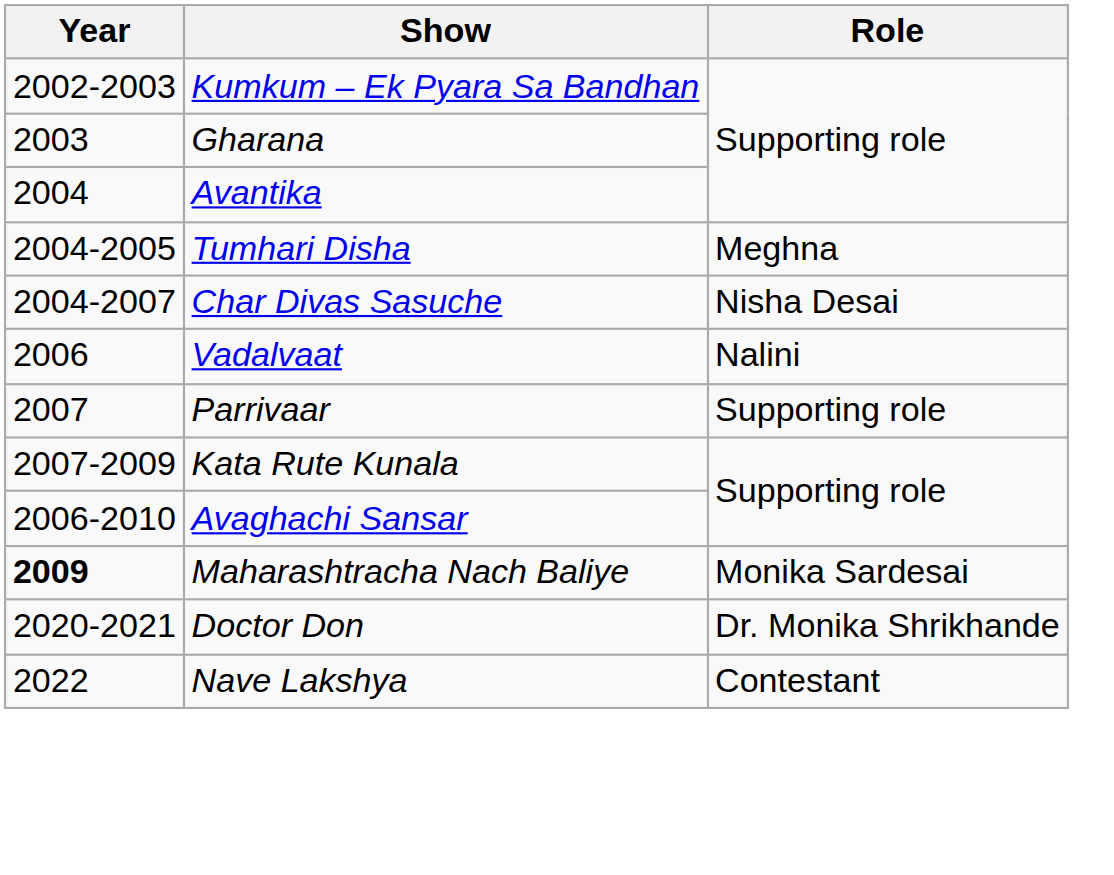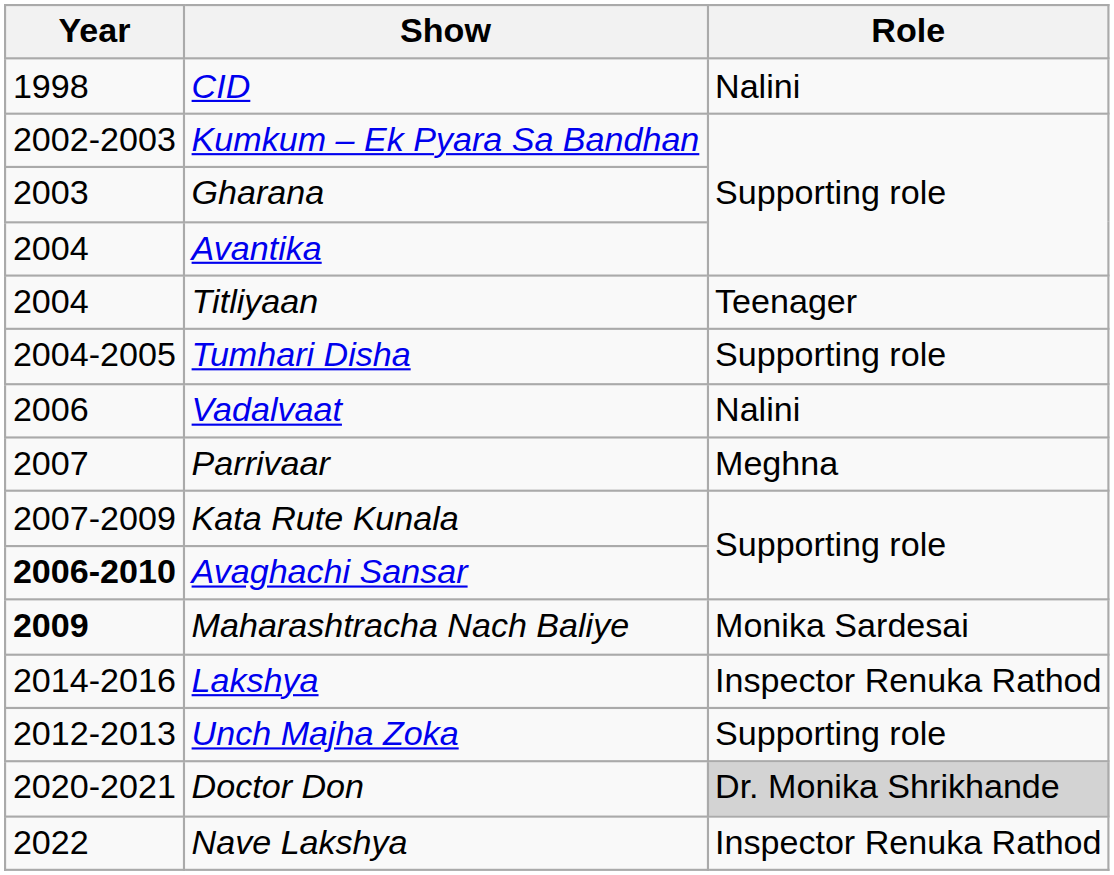 <table class="wikitable">
 <tr>
 <th>Year</th>
 <th>Show</th>
 <th>Role</th>
+</tr>
+<tr>
+<td>1998</td>
+<td><em><a href='#'>CID</a></em></td>
+<td>Nalini</td>
 </tr>
 <tr>
 <td>2002-2003</td>
 <td><em><a href='#'>Kumkum – Ek Pyara Sa Bandhan</a></em></td>
 <td rowspan="3">Supporting role</td>
 </tr>
 <tr>
 <td>2003</td>
 <td><em>Gharana</em></td>
 </tr>
 <tr>
 <td>2004</td>
 <td><em><a href='#'>Avantika</a></em></td>
 </tr>
 <tr>
+<td>2004</td>
+<td><em>Titliyaan</em></td>
+<td>Teenager</td>
+</tr>
+<tr>
 <td>2004-2005</td>
 <td><em><a href='#'>Tumhari Disha</a></em></td>
-<td>Meghna</td>
-</tr>
-<tr>
-<td>2004-2007</td>
-<td><em><a href='#'>Char Divas Sasuche</a></em></td>
-<td>Nisha Desai</td>
+<td>Supporting role</td>
 </tr>
 <tr>
 <td>2006</td>
 <td><em><a href='#'>Vadalvaat</a></em></td>
 <td>Nalini</td>
 </tr>
 <tr>
 <td>2007</td>
 <td><em>Parrivaar</em></td>
-<td>Supporting role</td>
+<td>Meghna</td>
 </tr>
 <tr>
 <td>2007-2009</td>
 <td><em>Kata Rute Kunala</em></td>
 <td rowspan="2">Supporting role</td>
 </tr>
 <tr>
-<td>2006-2010</td>
+<td><strong>2006-2010</strong></td>
 <td><em><a href='#'>Avaghachi Sansar</a></em></td>
 </tr>
 <tr>
 <td><strong>2009</strong></td>
 <td><em>Maharashtracha Nach Baliye</em></td>
 <td>Monika Sardesai</td>
 </tr>
 <tr>
+<td>2014-2016</td>
+<td><em><a href='#'>Lakshya</a></em></td>
+<td>Inspector Renuka Rathod</td>
+</tr>
+<tr>
+<td>2012-2013</td>
+<td><em><a href='#'>Unch Majha Zoka</a></em></td>
+<td>Supporting role</td>
+</tr>
+<tr>
 <td>2020-2021</td>
 <td><em>Doctor Don</em></td>
-<td>Dr. Monika Shrikhande</td>
+<td style="background: lightgrey;">Dr. Monika Shrikhande</td>
 </tr>
 <tr>
 <td>2022</td>
 <td><em>Nave Lakshya</em></td>
-<td>Contestant</td>
+<td>Inspector Renuka Rathod</td>
 </tr>
 </table>
